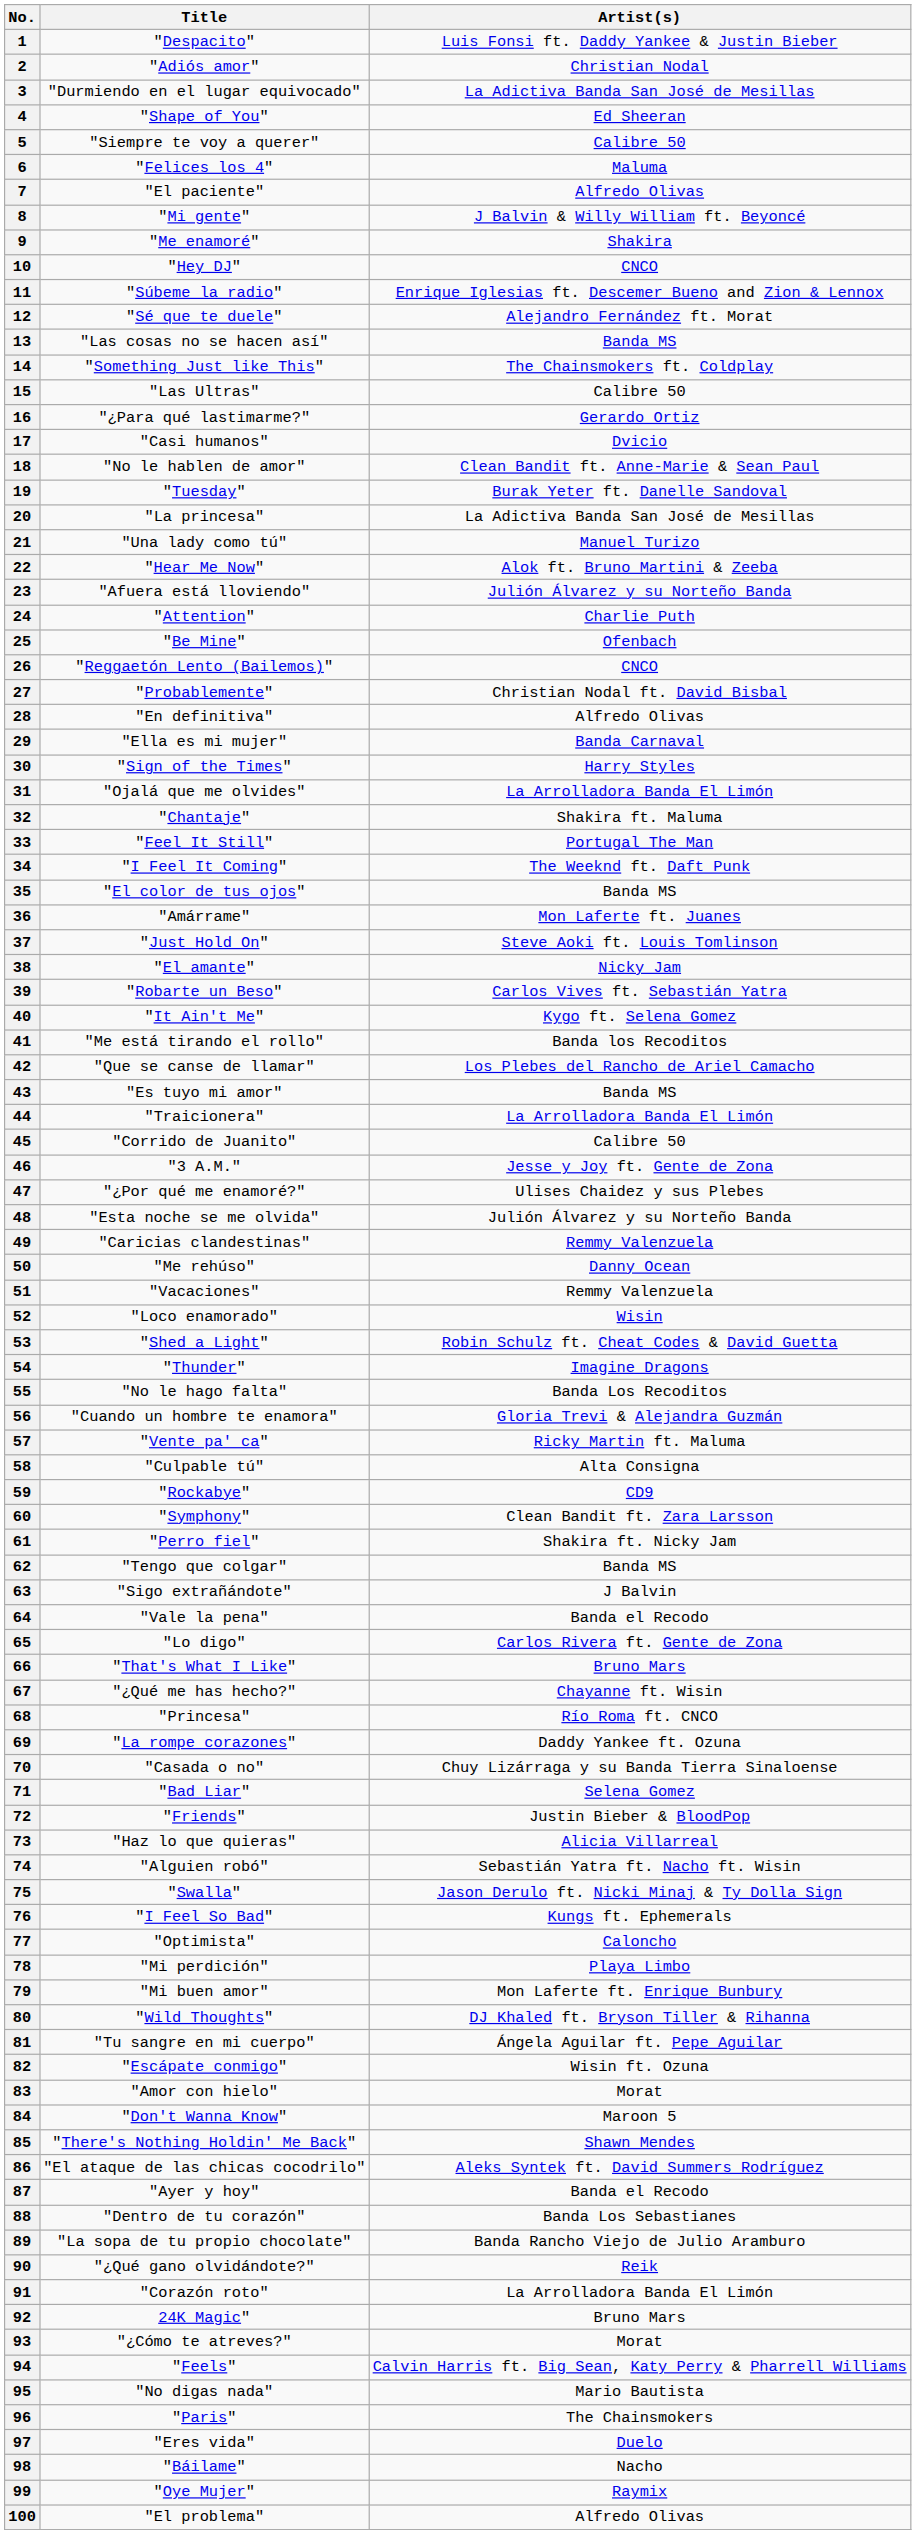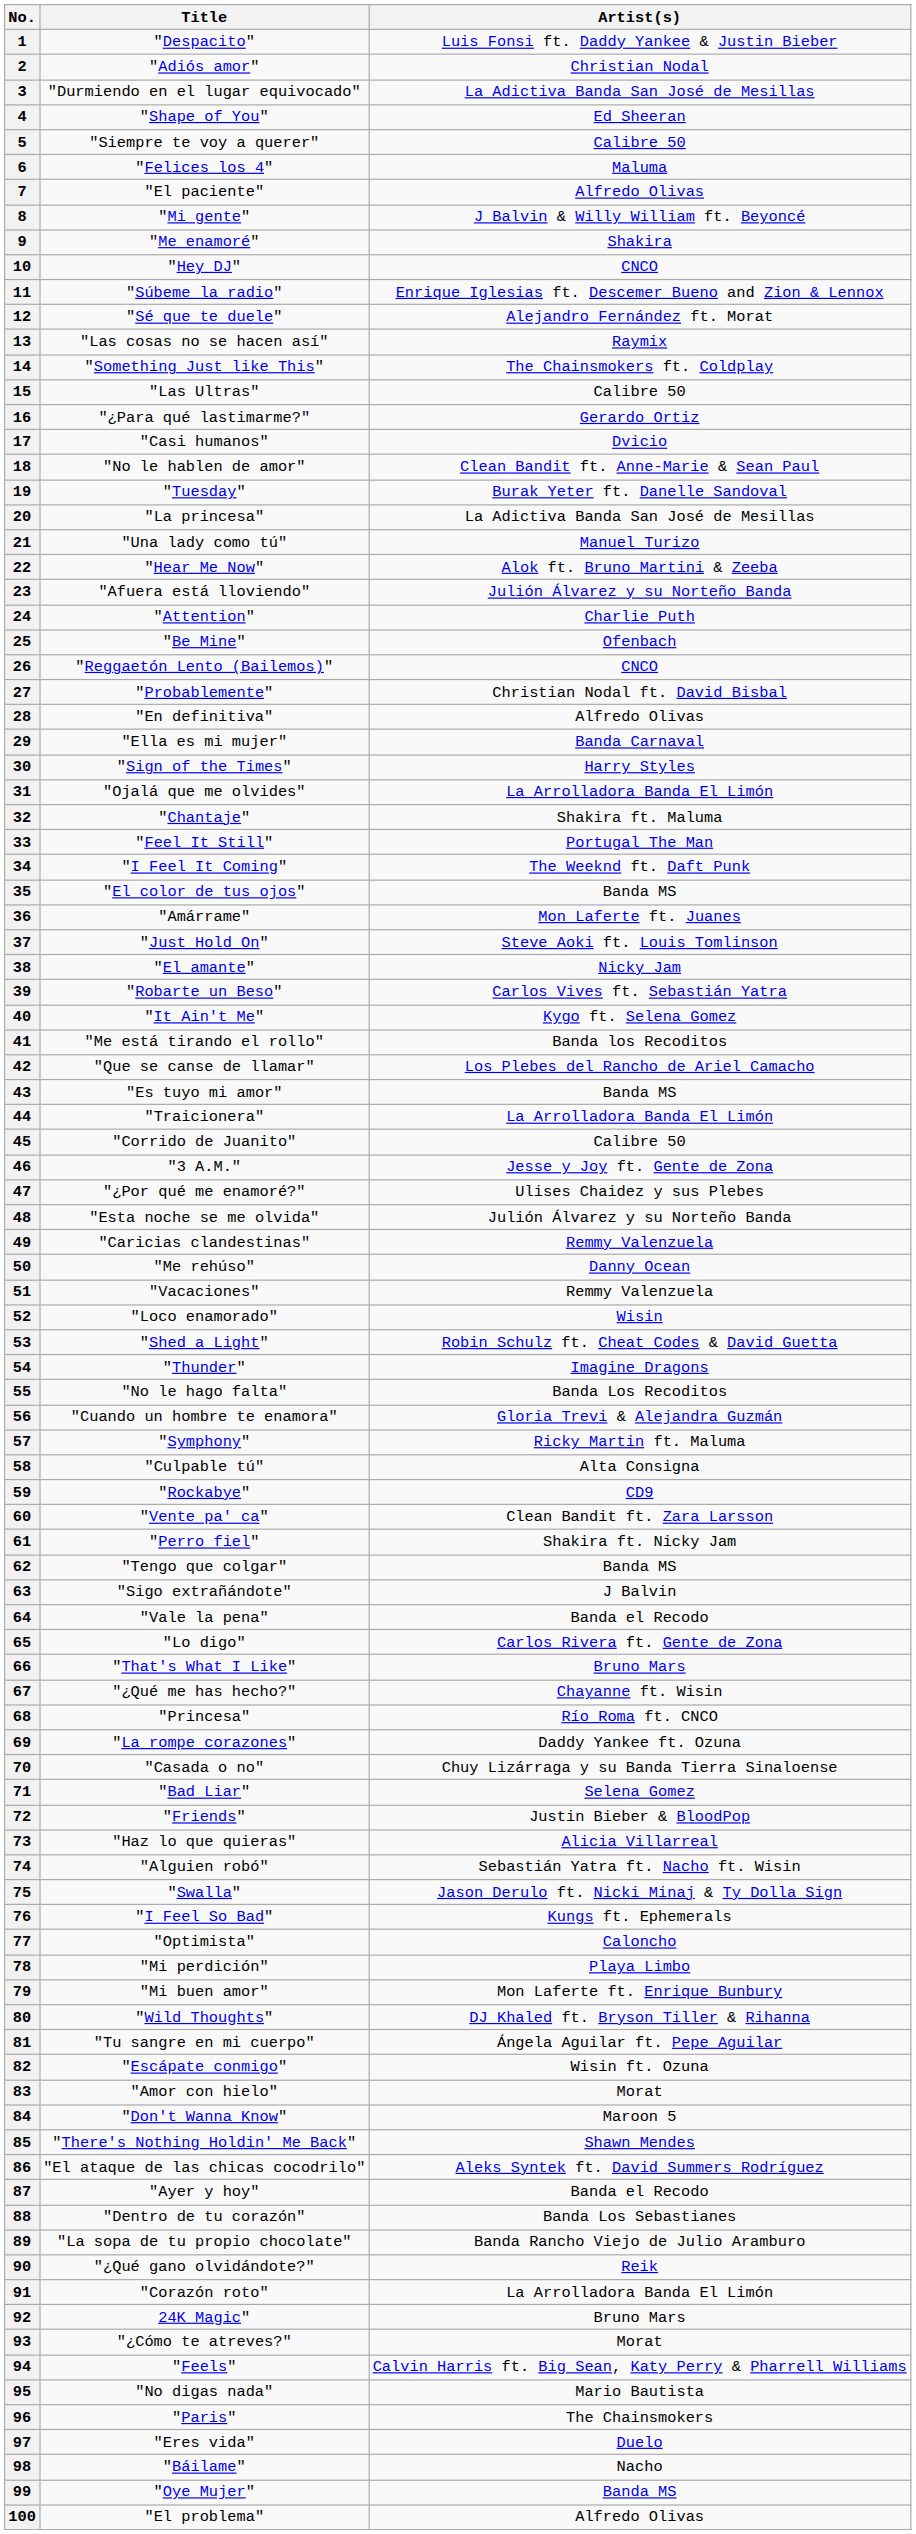 <table class="wikitable sortable" style="text-align: center">
 <tr>
 <th scope="col">No.</th>
 <th scope="col">Title</th>
 <th scope="col">Artist(s)</th>
 </tr>
 <tr>
 <th scope="row">1</th>
 <td>"<a href='#'>Despacito</a>"</td>
 <td><a href='#'>Luis Fonsi</a> ft. <a href='#'>Daddy Yankee</a> & <a href='#'>Justin Bieber</a></td>
 </tr>
 <tr>
 <th scope="row">2</th>
 <td>"<a href='#'>Adiós amor</a>"</td>
 <td><a href='#'>Christian Nodal</a></td>
 </tr>
 <tr>
 <th scope="row">3</th>
 <td>"Durmiendo en el lugar equivocado"</td>
 <td><a href='#'>La Adictiva Banda San José de Mesillas</a></td>
 </tr>
 <tr>
 <th scope="row">4</th>
 <td>"<a href='#'>Shape of You</a>"</td>
 <td><a href='#'>Ed Sheeran</a></td>
 </tr>
 <tr>
 <th scope="row">5</th>
 <td>"Siempre te voy a querer"</td>
 <td><a href='#'>Calibre 50</a></td>
 </tr>
 <tr>
 <th scope="row">6</th>
 <td>"<a href='#'>Felices los 4</a>"</td>
 <td><a href='#'>Maluma</a></td>
 </tr>
 <tr>
 <th scope="row">7</th>
 <td>"El paciente"</td>
 <td><a href='#'>Alfredo Olivas</a></td>
 </tr>
 <tr>
 <th scope="row">8</th>
 <td>"<a href='#'>Mi gente</a>"</td>
 <td><a href='#'>J Balvin</a> & <a href='#'>Willy William</a> ft. <a href='#'>Beyoncé</a></td>
 </tr>
 <tr>
 <th scope="row">9</th>
 <td>"<a href='#'>Me enamoré</a>"</td>
 <td><a href='#'>Shakira</a></td>
 </tr>
 <tr>
 <th scope="row">10</th>
 <td>"<a href='#'>Hey DJ</a>"</td>
 <td><a href='#'>CNCO</a></td>
 </tr>
 <tr>
 <th scope="row">11</th>
 <td>"<a href='#'>Súbeme la radio</a>"</td>
 <td><a href='#'>Enrique Iglesias</a> ft. <a href='#'>Descemer Bueno</a> and <a href='#'>Zion & Lennox</a></td>
 </tr>
 <tr>
 <th scope="row">12</th>
 <td>"<a href='#'>Sé que te duele</a>"</td>
 <td><a href='#'>Alejandro Fernández</a> ft. Morat</td>
 </tr>
 <tr>
 <th scope="row">13</th>
 <td>"Las cosas no se hacen así"</td>
-<td><a href='#'>Banda MS</a></td>
+<td><a href='#'>Raymix</a></td>
 </tr>
 <tr>
 <th scope="row">14</th>
 <td>"<a href='#'>Something Just like This</a>"</td>
 <td><a href='#'>The Chainsmokers</a> ft. <a href='#'>Coldplay</a></td>
 </tr>
 <tr>
 <th scope="row">15</th>
 <td>"Las Ultras"</td>
 <td>Calibre 50</td>
 </tr>
 <tr>
 <th scope="row">16</th>
 <td>"¿Para qué lastimarme?"</td>
 <td><a href='#'>Gerardo Ortiz</a></td>
 </tr>
 <tr>
 <th scope="row">17</th>
 <td>"Casi humanos"</td>
 <td><a href='#'>Dvicio</a></td>
 </tr>
 <tr>
 <th scope="row">18</th>
 <td>"No le hablen de amor"</td>
 <td><a href='#'>Clean Bandit</a> ft. <a href='#'>Anne-Marie</a> & <a href='#'>Sean Paul</a></td>
 </tr>
 <tr>
 <th scope="row">19</th>
 <td>"<a href='#'>Tuesday</a>"</td>
 <td><a href='#'>Burak Yeter</a> ft. <a href='#'>Danelle Sandoval</a></td>
 </tr>
 <tr>
 <th scope="row">20</th>
 <td>"La princesa"</td>
 <td>La Adictiva Banda San José de Mesillas</td>
 </tr>
 <tr>
 <th scope="row">21</th>
 <td>"Una lady como tú"</td>
 <td><a href='#'>Manuel Turizo</a></td>
 </tr>
 <tr>
 <th scope="row">22</th>
 <td>"<a href='#'>Hear Me Now</a>"</td>
 <td><a href='#'>Alok</a> ft. <a href='#'>Bruno Martini</a> & <a href='#'>Zeeba</a></td>
 </tr>
 <tr>
 <th scope="row">23</th>
 <td>"Afuera está lloviendo"</td>
 <td><a href='#'>Julión Álvarez y su Norteño Banda</a></td>
 </tr>
 <tr>
 <th scope="row">24</th>
 <td>"<a href='#'>Attention</a>"</td>
 <td><a href='#'>Charlie Puth</a></td>
 </tr>
 <tr>
 <th scope="row">25</th>
 <td>"<a href='#'>Be Mine</a>"</td>
 <td><a href='#'>Ofenbach</a></td>
 </tr>
 <tr>
 <th scope="row">26</th>
 <td>"<a href='#'>Reggaetón Lento (Bailemos)</a>"</td>
 <td><a href='#'>CNCO</a></td>
 </tr>
 <tr>
 <th scope="row">27</th>
 <td>"<a href='#'>Probablemente</a>"</td>
 <td>Christian Nodal ft. <a href='#'>David Bisbal</a></td>
 </tr>
 <tr>
 <th scope="row">28</th>
 <td>"En definitiva"</td>
 <td>Alfredo Olivas</td>
 </tr>
 <tr>
 <th scope="row">29</th>
 <td>"Ella es mi mujer"</td>
 <td><a href='#'>Banda Carnaval</a></td>
 </tr>
 <tr>
 <th scope="row">30</th>
 <td>"<a href='#'>Sign of the Times</a>"</td>
 <td><a href='#'>Harry Styles</a></td>
 </tr>
 <tr>
 <th scope="row">31</th>
 <td>"Ojalá que me olvides"</td>
 <td><a href='#'>La Arrolladora Banda El Limón</a></td>
 </tr>
 <tr>
 <th scope="row">32</th>
 <td>"<a href='#'>Chantaje</a>"</td>
 <td>Shakira ft. Maluma</td>
 </tr>
 <tr>
 <th scope="row">33</th>
 <td>"<a href='#'>Feel It Still</a>"</td>
 <td><a href='#'>Portugal The Man</a></td>
 </tr>
 <tr>
 <th scope="row">34</th>
 <td>"<a href='#'>I Feel It Coming</a>"</td>
 <td><a href='#'>The Weeknd</a> ft. <a href='#'>Daft Punk</a></td>
 </tr>
 <tr>
 <th scope="row">35</th>
 <td>"<a href='#'>El color de tus ojos</a>"</td>
 <td>Banda MS</td>
 </tr>
 <tr>
 <th scope="row">36</th>
 <td>"Amárrame"</td>
 <td><a href='#'>Mon Laferte</a> ft. <a href='#'>Juanes</a></td>
 </tr>
 <tr>
 <th scope="row">37</th>
 <td>"<a href='#'>Just Hold On</a>"</td>
 <td><a href='#'>Steve Aoki</a> ft. <a href='#'>Louis Tomlinson</a></td>
 </tr>
 <tr>
 <th scope="row">38</th>
 <td>"<a href='#'>El amante</a>"</td>
 <td><a href='#'>Nicky Jam</a></td>
 </tr>
 <tr>
 <th scope="row">39</th>
 <td>"<a href='#'>Robarte un Beso</a>"</td>
 <td><a href='#'>Carlos Vives</a> ft. <a href='#'>Sebastián Yatra</a></td>
 </tr>
 <tr>
 <th scope="row">40</th>
 <td>"<a href='#'>It Ain't Me</a>"</td>
 <td><a href='#'>Kygo</a> ft. <a href='#'>Selena Gomez</a></td>
 </tr>
 <tr>
 <th scope="row">41</th>
 <td>"Me está tirando el rollo"</td>
 <td>Banda los Recoditos</td>
 </tr>
 <tr>
 <th scope="row">42</th>
 <td>"Que se canse de llamar"</td>
 <td><a href='#'>Los Plebes del Rancho de Ariel Camacho</a></td>
 </tr>
 <tr>
 <th scope="row">43</th>
 <td>"Es tuyo mi amor"</td>
 <td>Banda MS</td>
 </tr>
 <tr>
 <th scope="row">44</th>
 <td>"Traicionera"</td>
 <td><a href='#'>La Arrolladora Banda El Limón</a></td>
 </tr>
 <tr>
 <th scope="row">45</th>
 <td>"Corrido de Juanito"</td>
 <td>Calibre 50</td>
 </tr>
 <tr>
 <th scope="row">46</th>
 <td>"3 A.M."</td>
 <td><a href='#'>Jesse y Joy</a> ft. <a href='#'>Gente de Zona</a></td>
 </tr>
 <tr>
 <th scope="row">47</th>
 <td>"¿Por qué me enamoré?"</td>
 <td>Ulises Chaidez y sus Plebes</td>
 </tr>
 <tr>
 <th scope="row">48</th>
 <td>"Esta noche se me olvida"</td>
 <td>Julión Álvarez y su Norteño Banda</td>
 </tr>
 <tr>
 <th scope="row">49</th>
 <td>"Caricias clandestinas"</td>
 <td><a href='#'>Remmy Valenzuela</a></td>
 </tr>
 <tr>
 <th scope="row">50</th>
 <td>"Me rehúso"</td>
 <td><a href='#'>Danny Ocean</a></td>
 </tr>
 <tr>
 <th scope="row">51</th>
 <td>"Vacaciones"</td>
 <td>Remmy Valenzuela</td>
 </tr>
 <tr>
 <th scope="row">52</th>
 <td>"Loco enamorado"</td>
 <td><a href='#'>Wisin</a></td>
 </tr>
 <tr>
 <th scope="row">53</th>
 <td>"<a href='#'>Shed a Light</a>"</td>
 <td><a href='#'>Robin Schulz</a> ft. <a href='#'>Cheat Codes</a> & <a href='#'>David Guetta</a></td>
 </tr>
 <tr>
 <th scope="row">54</th>
 <td>"<a href='#'>Thunder</a>"</td>
 <td><a href='#'>Imagine Dragons</a></td>
 </tr>
 <tr>
 <th scope="row">55</th>
 <td>"No le hago falta"</td>
 <td>Banda Los Recoditos</td>
 </tr>
 <tr>
 <th scope="row">56</th>
 <td>"Cuando un hombre te enamora"</td>
 <td><a href='#'>Gloria Trevi</a> & <a href='#'>Alejandra Guzmán</a></td>
 </tr>
 <tr>
 <th scope="row">57</th>
-<td>"<a href='#'>Vente pa' ca</a>"</td>
+<td>"<a href='#'>Symphony</a>"</td>
 <td><a href='#'>Ricky Martin</a> ft. Maluma</td>
 </tr>
 <tr>
 <th scope="row">58</th>
 <td>"Culpable tú"</td>
 <td>Alta Consigna</td>
 </tr>
 <tr>
 <th scope="row">59</th>
 <td>"<a href='#'>Rockabye</a>"</td>
 <td><a href='#'>CD9</a></td>
 </tr>
 <tr>
 <th scope="row">60</th>
-<td>"<a href='#'>Symphony</a>"</td>
+<td>"<a href='#'>Vente pa' ca</a>"</td>
 <td>Clean Bandit ft. <a href='#'>Zara Larsson</a></td>
 </tr>
 <tr>
 <th scope="row">61</th>
 <td>"<a href='#'>Perro fiel</a>"</td>
 <td>Shakira ft. Nicky Jam</td>
 </tr>
 <tr>
 <th scope="row">62</th>
 <td>"Tengo que colgar"</td>
 <td>Banda MS</td>
 </tr>
 <tr>
 <th scope="row">63</th>
 <td>"Sigo extrañándote"</td>
 <td>J Balvin</td>
 </tr>
 <tr>
 <th scope="row">64</th>
 <td>"Vale la pena"</td>
 <td>Banda el Recodo</td>
 </tr>
 <tr>
 <th scope="row">65</th>
 <td>"Lo digo"</td>
 <td><a href='#'>Carlos Rivera</a> ft. <a href='#'>Gente de Zona</a></td>
 </tr>
 <tr>
 <th scope="row">66</th>
 <td>"<a href='#'>That's What I Like</a>"</td>
 <td><a href='#'>Bruno Mars</a></td>
 </tr>
 <tr>
 <th scope="row">67</th>
 <td>"¿Qué me has hecho?"</td>
 <td><a href='#'>Chayanne</a> ft. Wisin</td>
 </tr>
 <tr>
 <th scope="row">68</th>
 <td>"Princesa"</td>
 <td><a href='#'>Río Roma</a> ft. CNCO</td>
 </tr>
 <tr>
 <th scope="row">69</th>
 <td>"<a href='#'>La rompe corazones</a>"</td>
 <td>Daddy Yankee ft. Ozuna</td>
 </tr>
 <tr>
 <th scope="row">70</th>
 <td>"Casada o no"</td>
 <td>Chuy Lizárraga y su Banda Tierra Sinaloense</td>
 </tr>
 <tr>
 <th scope="row">71</th>
 <td>"<a href='#'>Bad Liar</a>"</td>
 <td><a href='#'>Selena Gomez</a></td>
 </tr>
 <tr>
 <th scope="row">72</th>
 <td>"<a href='#'>Friends</a>"</td>
 <td>Justin Bieber & <a href='#'>BloodPop</a></td>
 </tr>
 <tr>
 <th scope="row">73</th>
 <td>"Haz lo que quieras"</td>
 <td><a href='#'>Alicia Villarreal</a></td>
 </tr>
 <tr>
 <th scope="row">74</th>
 <td>"Alguien robó"</td>
 <td>Sebastián Yatra ft. <a href='#'>Nacho</a> ft. Wisin</td>
 </tr>
 <tr>
 <th scope="row">75</th>
 <td>"<a href='#'>Swalla</a>"</td>
 <td><a href='#'>Jason Derulo</a> ft. <a href='#'>Nicki Minaj</a> & <a href='#'>Ty Dolla Sign</a></td>
 </tr>
 <tr>
 <th scope="row">76</th>
 <td>"<a href='#'>I Feel So Bad</a>"</td>
 <td><a href='#'>Kungs</a> ft. Ephemerals</td>
 </tr>
 <tr>
 <th scope="row">77</th>
 <td>"Optimista"</td>
 <td><a href='#'>Caloncho</a></td>
 </tr>
 <tr>
 <th scope="row">78</th>
 <td>"Mi perdición"</td>
 <td><a href='#'>Playa Limbo</a></td>
 </tr>
 <tr>
 <th scope="row">79</th>
 <td>"Mi buen amor"</td>
 <td>Mon Laferte ft. <a href='#'>Enrique Bunbury</a></td>
 </tr>
 <tr>
 <th scope="row">80</th>
 <td>"<a href='#'>Wild Thoughts</a>"</td>
 <td><a href='#'>DJ Khaled</a> ft. <a href='#'>Bryson Tiller</a> & <a href='#'>Rihanna</a></td>
 </tr>
 <tr>
 <th scope="row">81</th>
 <td>"Tu sangre en mi cuerpo"</td>
 <td>Ángela Aguilar ft. <a href='#'>Pepe Aguilar</a></td>
 </tr>
 <tr>
 <th scope="row">82</th>
 <td>"<a href='#'>Escápate conmigo</a>"</td>
 <td>Wisin ft. Ozuna</td>
 </tr>
 <tr>
 <th scope="row">83</th>
 <td>"Amor con hielo"</td>
 <td>Morat</td>
 </tr>
 <tr>
 <th scope="row">84</th>
 <td>"<a href='#'>Don't Wanna Know</a>"</td>
 <td>Maroon 5</td>
 </tr>
 <tr>
 <th scope="row">85</th>
 <td>"<a href='#'>There's Nothing Holdin' Me Back</a>"</td>
 <td><a href='#'>Shawn Mendes</a></td>
 </tr>
 <tr>
 <th scope="row">86</th>
 <td>"El ataque de las chicas cocodrilo"</td>
 <td><a href='#'>Aleks Syntek</a> ft. <a href='#'>David Summers Rodríguez</a></td>
 </tr>
 <tr>
 <th scope="row">87</th>
 <td>"Ayer y hoy"</td>
 <td>Banda el Recodo</td>
 </tr>
 <tr>
 <th scope="row">88</th>
 <td>"Dentro de tu corazón"</td>
 <td>Banda Los Sebastianes</td>
 </tr>
 <tr>
 <th scope="row">89</th>
 <td>"La sopa de tu propio chocolate"</td>
 <td>Banda Rancho Viejo de Julio Aramburo</td>
 </tr>
 <tr>
 <th scope="row">90</th>
 <td>"¿Qué gano olvidándote?"</td>
 <td><a href='#'>Reik</a></td>
 </tr>
 <tr>
 <th scope="row">91</th>
 <td>"Corazón roto"</td>
 <td>La Arrolladora Banda El Limón</td>
 </tr>
 <tr>
 <th scope="row">92</th>
 <td><a href='#'>24K Magic</a>"</td>
 <td>Bruno Mars</td>
 </tr>
 <tr>
 <th scope="row">93</th>
 <td>"¿Cómo te atreves?"</td>
 <td>Morat</td>
 </tr>
 <tr>
 <th scope="row">94</th>
 <td>"<a href='#'>Feels</a>"</td>
 <td><a href='#'>Calvin Harris</a> ft. <a href='#'>Big Sean</a>, <a href='#'>Katy Perry</a> & <a href='#'>Pharrell Williams</a></td>
 </tr>
 <tr>
 <th scope="row">95</th>
 <td>"No digas nada"</td>
 <td>Mario Bautista</td>
 </tr>
 <tr>
 <th scope="row">96</th>
 <td>"<a href='#'>Paris</a>"</td>
 <td>The Chainsmokers</td>
 </tr>
 <tr>
 <th scope="row">97</th>
 <td>"Eres vida"</td>
 <td><a href='#'>Duelo</a></td>
 </tr>
 <tr>
 <th scope="row">98</th>
 <td>"<a href='#'>Báilame</a>"</td>
 <td>Nacho</td>
 </tr>
 <tr>
 <th scope="row">99</th>
 <td>"<a href='#'>Oye Mujer</a>"</td>
-<td><a href='#'>Raymix</a></td>
+<td><a href='#'>Banda MS</a></td>
 </tr>
 <tr>
 <th scope="row">100</th>
 <td>"El problema"</td>
 <td>Alfredo Olivas</td>
 </tr>
 <tr>
 </tr>
 </table>
